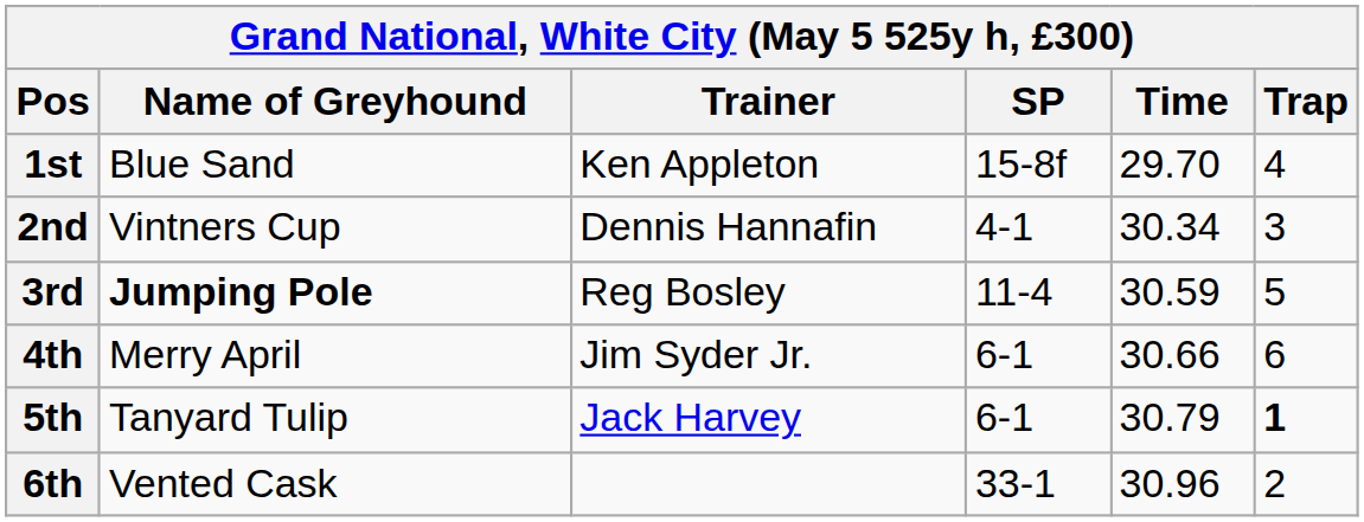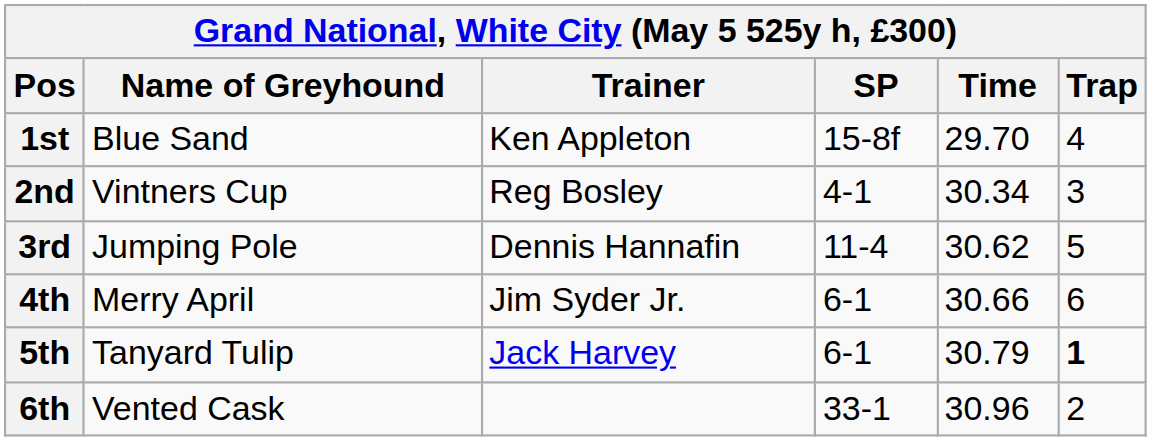 <table class="wikitable">
 <tr>
 <th colspan="6"><a href='#'>Grand National</a>, <a href='#'>White City</a> (May 5 525y h, £300)</th>
 </tr>
 <tr>
 <th width=30>Pos</th>
 <th width=180>Name of Greyhound</th>
 <th width=150>Trainer</th>
 <th width=50>SP</th>
 <th width=50>Time</th>
 <th width=30>Trap</th>
 </tr>
 <tr>
 <th>1st</th>
 <td>Blue Sand</td>
 <td>Ken Appleton</td>
 <td>15-8f</td>
 <td>29.70</td>
 <td>4</td>
 </tr>
 <tr>
 <th>2nd</th>
 <td>Vintners Cup</td>
-<td>Dennis Hannafin</td>
+<td>Reg Bosley</td>
 <td>4-1</td>
 <td>30.34</td>
 <td>3</td>
 </tr>
 <tr>
 <th>3rd</th>
-<td><strong>Jumping Pole</strong></td>
-<td>Reg Bosley</td>
+<td>Jumping Pole</td>
+<td>Dennis Hannafin</td>
 <td>11-4</td>
-<td>30.59</td>
+<td>30.62</td>
 <td>5</td>
 </tr>
 <tr>
 <th>4th</th>
 <td>Merry April</td>
 <td>Jim Syder Jr.</td>
 <td>6-1</td>
 <td>30.66</td>
 <td>6</td>
 </tr>
 <tr>
 <th>5th</th>
 <td>Tanyard Tulip</td>
 <td><a href='#'>Jack Harvey</a></td>
 <td>6-1</td>
 <td>30.79</td>
 <td><strong>1</strong></td>
 </tr>
 <tr>
 <th>6th</th>
 <td>Vented Cask</td>
 <td></td>
 <td>33-1</td>
 <td>30.96</td>
 <td>2</td>
 </tr>
 </table>
